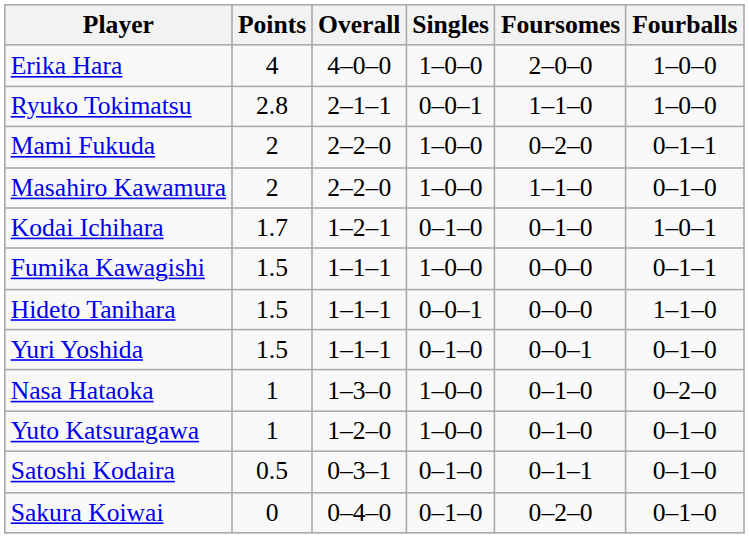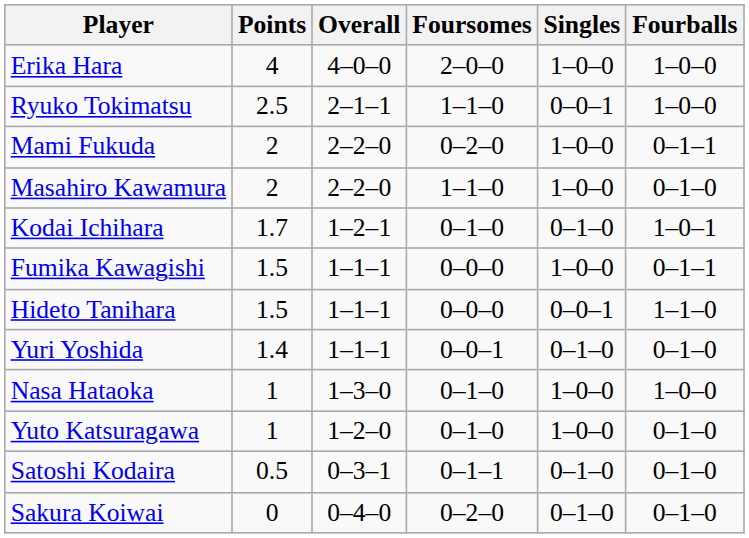 <table class="wikitable sortable" style="text-align:center">
 <tr>
 <th>Player</th>
 <th>Points</th>
 <th>Overall</th>
+<th>Foursomes</th>
 <th>Singles</th>
-<th>Foursomes</th>
 <th>Fourballs</th>
 </tr>
 <tr>
 <td align=left><a href='#'>Erika Hara</a></td>
 <td>4</td>
 <td>4–0–0</td>
+<td>2–0–0</td>
 <td>1–0–0</td>
-<td>2–0–0</td>
 <td>1–0–0</td>
 </tr>
 <tr>
 <td align=left><a href='#'>Ryuko Tokimatsu</a></td>
-<td>2.8</td>
+<td>2.5</td>
 <td>2–1–1</td>
+<td>1–1–0</td>
 <td>0–0–1</td>
-<td>1–1–0</td>
 <td>1–0–0</td>
 </tr>
 <tr>
 <td align=left><a href='#'>Mami Fukuda</a></td>
 <td>2</td>
 <td>2–2–0</td>
+<td>0–2–0</td>
 <td>1–0–0</td>
-<td>0–2–0</td>
 <td>0–1–1</td>
 </tr>
 <tr>
 <td align=left><a href='#'>Masahiro Kawamura</a></td>
 <td>2</td>
 <td>2–2–0</td>
+<td>1–1–0</td>
 <td>1–0–0</td>
-<td>1–1–0</td>
 <td>0–1–0</td>
 </tr>
 <tr>
 <td align=left><a href='#'>Kodai Ichihara</a></td>
 <td>1.7</td>
 <td>1–2–1</td>
 <td>0–1–0</td>
 <td>0–1–0</td>
 <td>1–0–1</td>
 </tr>
 <tr>
 <td align=left><a href='#'>Fumika Kawagishi</a></td>
 <td>1.5</td>
 <td>1–1–1</td>
+<td>0–0–0</td>
 <td>1–0–0</td>
-<td>0–0–0</td>
 <td>0–1–1</td>
 </tr>
 <tr>
 <td align=left><a href='#'>Hideto Tanihara</a></td>
 <td>1.5</td>
 <td>1–1–1</td>
+<td>0–0–0</td>
 <td>0–0–1</td>
-<td>0–0–0</td>
 <td>1–1–0</td>
 </tr>
 <tr>
 <td align=left><a href='#'>Yuri Yoshida</a></td>
-<td>1.5</td>
+<td>1.4</td>
 <td>1–1–1</td>
+<td>0–0–1</td>
 <td>0–1–0</td>
-<td>0–0–1</td>
 <td>0–1–0</td>
 </tr>
 <tr>
 <td align=left><a href='#'>Nasa Hataoka</a></td>
 <td>1</td>
 <td>1–3–0</td>
+<td>0–1–0</td>
 <td>1–0–0</td>
-<td>0–1–0</td>
-<td>0–2–0</td>
+<td>1–0–0</td>
 </tr>
 <tr>
 <td align=left><a href='#'>Yuto Katsuragawa</a></td>
 <td>1</td>
 <td>1–2–0</td>
+<td>0–1–0</td>
 <td>1–0–0</td>
-<td>0–1–0</td>
 <td>0–1–0</td>
 </tr>
 <tr>
 <td align=left><a href='#'>Satoshi Kodaira</a></td>
 <td>0.5</td>
 <td>0–3–1</td>
+<td>0–1–1</td>
 <td>0–1–0</td>
-<td>0–1–1</td>
 <td>0–1–0</td>
 </tr>
 <tr>
 <td align=left><a href='#'>Sakura Koiwai</a></td>
 <td>0</td>
 <td>0–4–0</td>
+<td>0–2–0</td>
 <td>0–1–0</td>
-<td>0–2–0</td>
 <td>0–1–0</td>
 </tr>
 </table>
